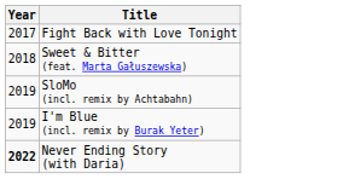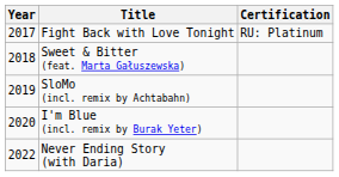 <table class="wikitable">
 <tr>
 <th>Year</th>
 <th>Title</th>
+<th>Certification</th>
 </tr>
 <tr>
 <td>2017</td>
 <td>Fight Back with Love Tonight</td>
+<td>RU: Platinum</td>
 </tr>
 <tr>
 <td>2018</td>
 <td>Sweet & Bitter<br><small>(feat. <a href='#'>Marta Gałuszewska</a>)</small></td>
+<td></td>
 </tr>
 <tr>
 <td>2019</td>
 <td>SloMo<br><small>(incl. remix by Achtabahn)</small></td>
+<td></td>
 </tr>
 <tr>
-<td>2019</td>
+<td>2020</td>
 <td>I'm Blue<br><small>(incl. remix by <a href='#'>Burak Yeter</a>)</small></td>
+<td></td>
 </tr>
 <tr>
-<td><strong>2022</strong></td>
+<td>2022</td>
 <td>Never Ending Story<br>(with Daria)</td>
+<td></td>
 </tr>
 </table>
